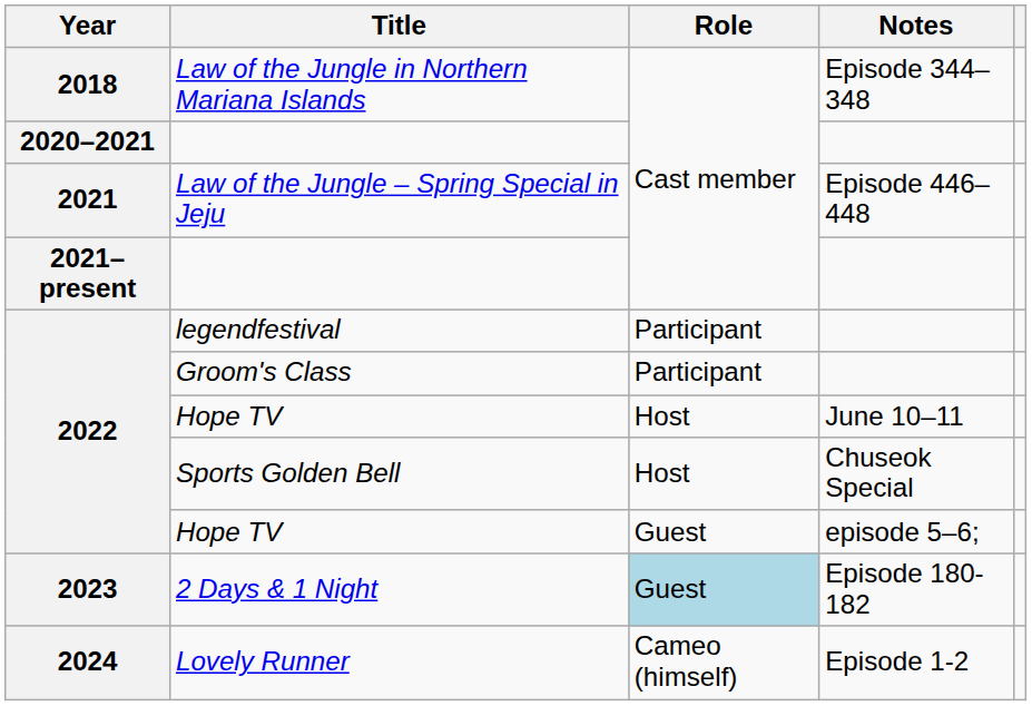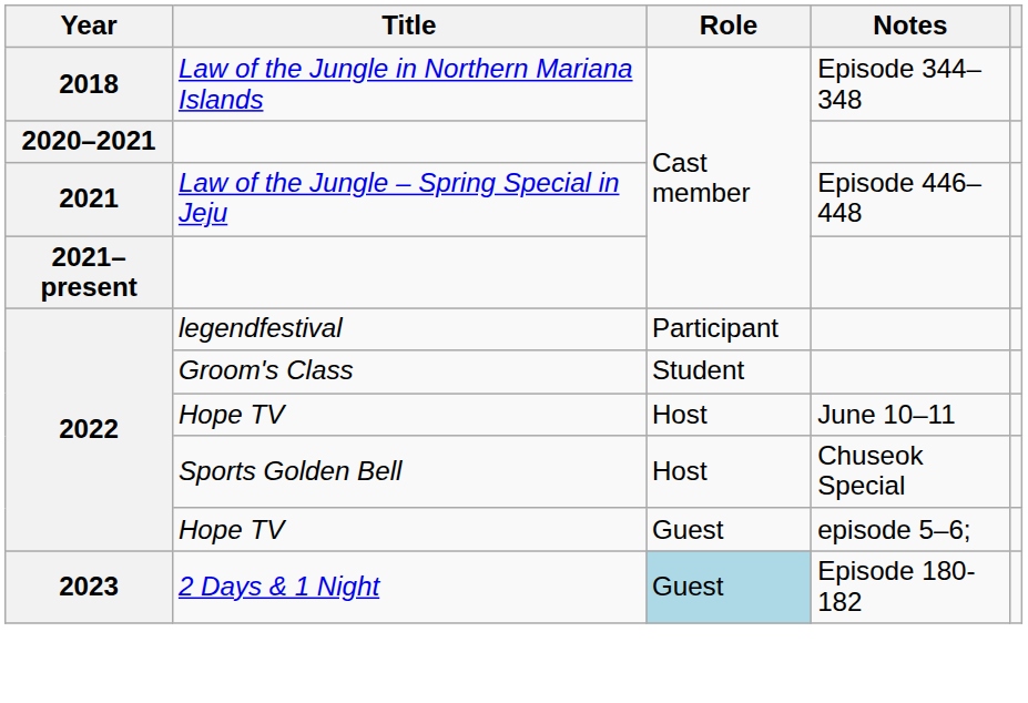 <table class="wikitable plainrowheaders">
 <tr>
 <th scope="col">Year</th>
 <th scope="col">Title</th>
 <th scope="col">Role</th>
 <th scope="col">Notes</th>
 <th scope="col" class="unsortable"></th>
 </tr>
 <tr>
 <th scope="row">2018</th>
 <td><em><a href='#'>Law of the Jungle in Northern Mariana Islands</a></em></td>
 <td rowspan="4">Cast member</td>
 <td>Episode 344–348</td>
 <td style="text-align:center"></td>
 </tr>
 <tr>
 <th scope="row">2020–2021</th>
 <td><em></em></td>
 <td></td>
 <td style="text-align:center"></td>
 </tr>
 <tr>
 <th scope="row">2021</th>
 <td><em><a href='#'>Law of the Jungle – Spring Special in Jeju</a></em></td>
 <td>Episode 446–448</td>
 <td style="text-align:center"></td>
 </tr>
 <tr>
 <th scope="row">2021–present</th>
 <td><em> </em></td>
 <td></td>
 <td style="text-align:center"></td>
 </tr>
 <tr>
 <th scope="row" rowspan=5>2022</th>
 <td><em>legendfestival</em></td>
 <td>Participant</td>
 <td></td>
 <td style="text-align:center"></td>
 </tr>
 <tr>
 <td><em>Groom's Class</em></td>
-<td>Participant</td>
+<td>Student</td>
 <td></td>
 <td style="text-align:center"></td>
 </tr>
 <tr>
 <td><em> Hope TV </em></td>
 <td>Host</td>
 <td>June 10–11</td>
 <td style="text-align:center"></td>
 </tr>
 <tr>
 <td><em>Sports Golden Bell</em></td>
 <td>Host</td>
 <td>Chuseok Special</td>
 <td style="text-align:center"></td>
 </tr>
 <tr>
 <td><em>Hope TV</em></td>
 <td>Guest</td>
 <td>episode 5–6;</td>
 <td style="text-align:center"></td>
 </tr>
 <tr>
 <th scope="row">2023</th>
 <td><em><a href='#'>2 Days & 1 Night</a></em></td>
 <td style="background: lightblue;">Guest</td>
 <td>Episode 180-182</td>
 <td style="text-align:center"></td>
 </tr>
-<tr>
-<th scope="row">2024</th>
-<td><em><a href='#'>Lovely Runner</a></em></td>
-<td>Cameo (himself)</td>
-<td>Episode 1-2</td>
-<td style="text-align:center"></td>
-</tr>
 </table>
